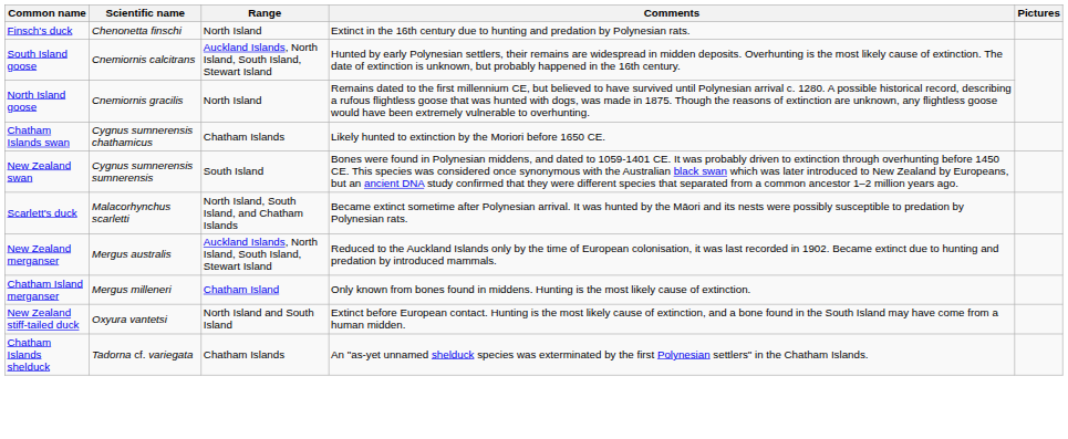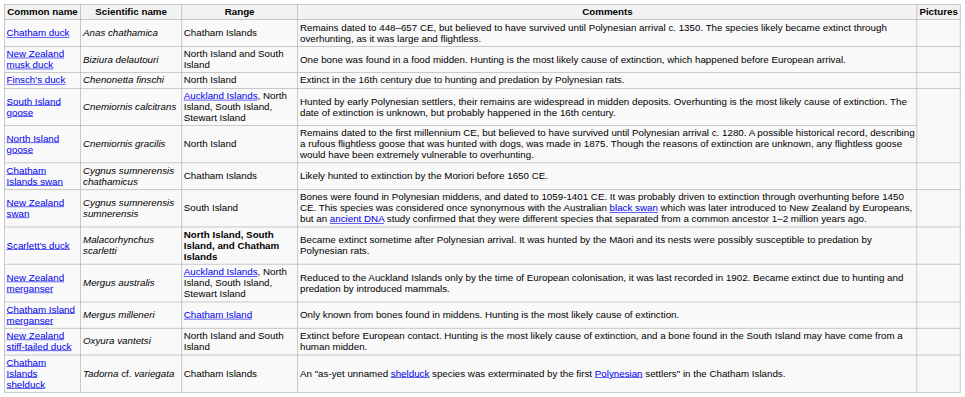 <table class="wikitable sortable">
 <tr>
 <th>Common name</th>
 <th>Scientific name</th>
 <th>Range</th>
 <th class="unsortable">Comments</th>
 <th class="unsortable">Pictures</th>
+</tr>
+<tr>
+<td><a href='#'>Chatham duck</a></td>
+<td><em>Anas chathamica</em></td>
+<td>Chatham Islands</td>
+<td>Remains dated to 448–657 CE, but believed to have survived until Polynesian arrival c. 1350. The species likely became extinct through overhunting, as it was large and flightless.</td>
+<td></td>
+</tr>
+<tr>
+<td><a href='#'>New Zealand musk duck</a></td>
+<td><em>Biziura delautouri</em></td>
+<td>North Island and South Island</td>
+<td>One bone was found in a food midden. Hunting is the most likely cause of extinction, which happened before European arrival.</td>
+<td></td>
 </tr>
 <tr>
 <td><a href='#'>Finsch's duck</a></td>
 <td><em>Chenonetta finschi</em></td>
 <td>North Island</td>
 <td>Extinct in the 16th century due to hunting and predation by Polynesian rats.</td>
 <td></td>
 </tr>
 <tr>
 <td><a href='#'>South Island goose</a></td>
 <td><em>Cnemiornis calcitrans</em></td>
 <td><a href='#'>Auckland Islands</a>, North Island, South Island, Stewart Island</td>
 <td>Hunted by early Polynesian settlers, their remains are widespread in midden deposits. Overhunting is the most likely cause of extinction. The date of extinction is unknown, but probably happened in the 16th century.</td>
 <td rowspan="2"></td>
 </tr>
 <tr>
 <td><a href='#'>North Island goose</a></td>
 <td><em>Cnemiornis gracilis</em></td>
 <td>North Island</td>
 <td>Remains dated to the first millennium CE, but believed to have survived until Polynesian arrival c. 1280. A possible historical record, describing a rufous flightless goose that was hunted with dogs, was made in 1875. Though the reasons of extinction are unknown, any flightless goose would have been extremely vulnerable to overhunting.</td>
 </tr>
 <tr>
 <td><a href='#'>Chatham Islands swan</a></td>
 <td><em>Cygnus sumnerensis chathamicus</em></td>
 <td>Chatham Islands</td>
 <td>Likely hunted to extinction by the Moriori before 1650 CE.</td>
 <td></td>
 </tr>
 <tr>
 <td><a href='#'>New Zealand swan</a></td>
 <td><em>Cygnus sumnerensis sumnerensis</em></td>
 <td>South Island</td>
 <td>Bones were found in Polynesian middens, and dated to 1059-1401 CE. It was probably driven to extinction through overhunting before 1450 CE. This species was considered once synonymous with the Australian <a href='#'>black swan</a> which was later introduced to New Zealand by Europeans, but an <a href='#'>ancient DNA</a> study confirmed that they were different species that separated from a common ancestor 1–2 million years ago.</td>
 <td></td>
 </tr>
 <tr>
 <td><a href='#'>Scarlett's duck</a></td>
 <td><em>Malacorhynchus scarletti</em></td>
-<td>North Island, South Island, and Chatham Islands</td>
+<td><strong>North Island, South Island, and Chatham Islands</strong></td>
 <td>Became extinct sometime after Polynesian arrival. It was hunted by the Māori and its nests were possibly susceptible to predation by Polynesian rats.</td>
 <td></td>
 </tr>
 <tr>
 <td><a href='#'>New Zealand merganser</a></td>
 <td><em>Mergus australis</em></td>
 <td><a href='#'>Auckland Islands</a>, North Island, South Island, Stewart Island</td>
 <td>Reduced to the Auckland Islands only by the time of European colonisation, it was last recorded in 1902. Became extinct due to hunting and predation by introduced mammals.</td>
 <td></td>
 </tr>
 <tr>
 <td><a href='#'>Chatham Island merganser</a></td>
 <td><em>Mergus milleneri</em></td>
 <td><a href='#'>Chatham Island</a></td>
 <td>Only known from bones found in middens. Hunting is the most likely cause of extinction.</td>
 <td></td>
 </tr>
 <tr>
 <td><a href='#'>New Zealand stiff-tailed duck</a></td>
 <td><em>Oxyura vantetsi</em></td>
 <td>North Island and South Island</td>
 <td>Extinct before European contact. Hunting is the most likely cause of extinction, and a bone found in the South Island may have come from a human midden.</td>
 <td></td>
 </tr>
 <tr>
 <td><a href='#'>Chatham Islands shelduck</a></td>
 <td><em>Tadorna</em> cf. <em>variegata</em></td>
 <td>Chatham Islands</td>
 <td>An "as-yet unnamed <a href='#'>shelduck</a> species was exterminated by the first <a href='#'>Polynesian</a> settlers" in the Chatham Islands.</td>
 <td></td>
 </tr>
 </table>
